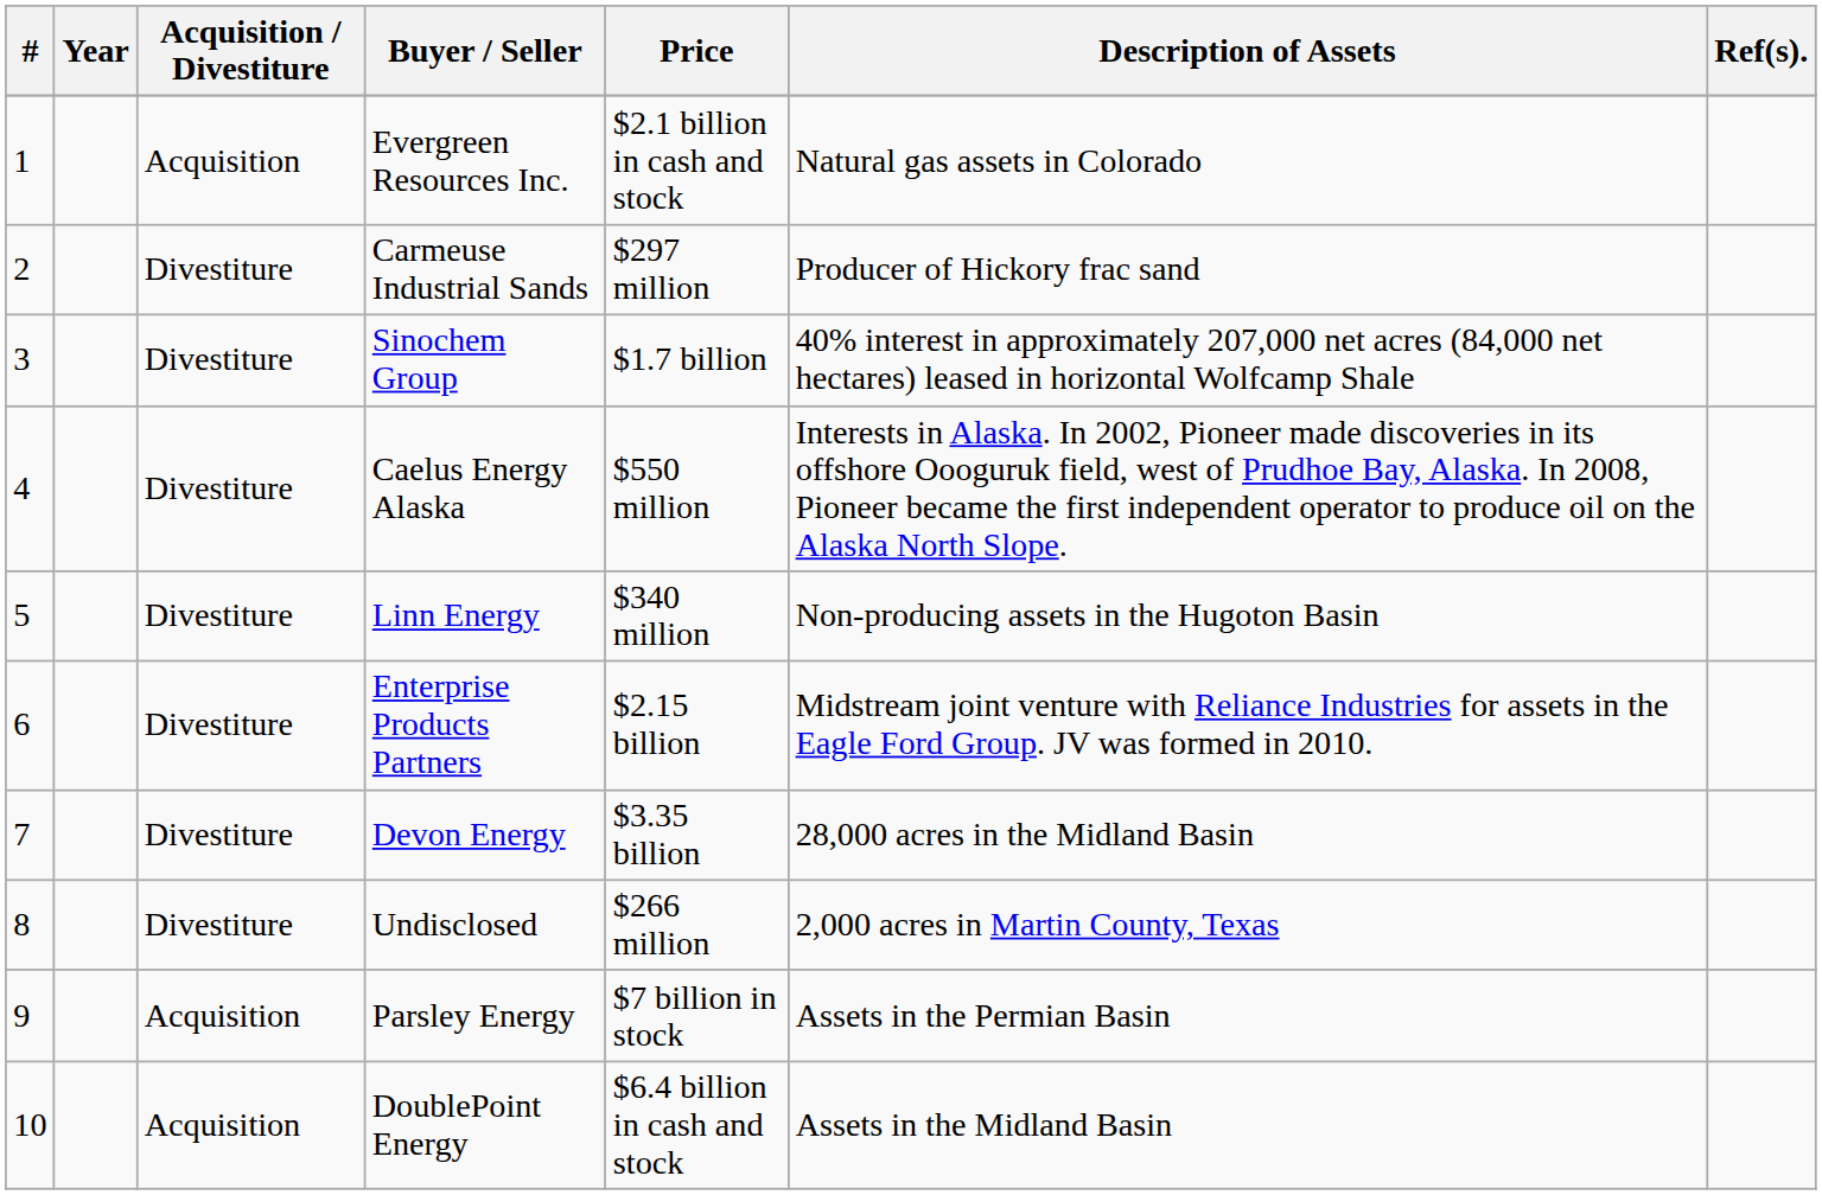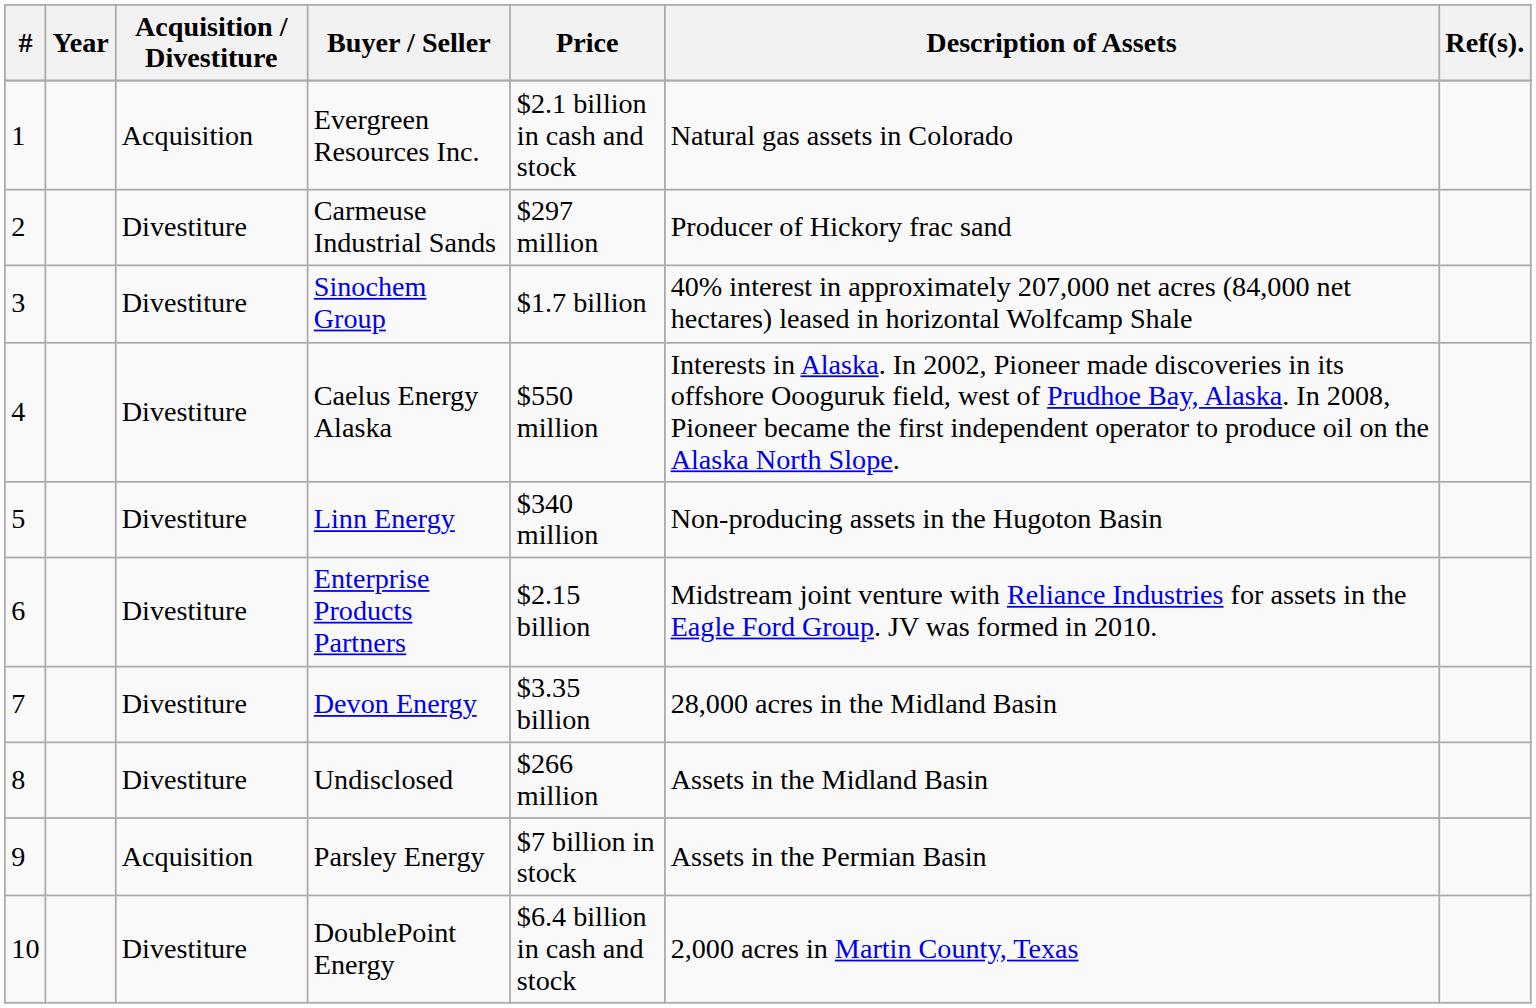 <table class="wikitable sortable">
 <tr>
 <th scope="col">#</th>
 <th scope="col">Year</th>
 <th scope="col">Acquisition / Divestiture</th>
 <th scope="col">Buyer / Seller</th>
 <th scope="col" style="width:80px;">Price</th>
 <th scope="col">Description of Assets</th>
 <th scope="col" class="unsortable">Ref(s).</th>
 </tr>
 <tr>
 </tr>
 <tr>
 <td>1</td>
 <td></td>
 <td>Acquisition</td>
 <td>Evergreen Resources Inc.</td>
 <td>$2.1 billion in cash and stock</td>
 <td>Natural gas assets in Colorado</td>
 <td></td>
 </tr>
 <tr>
 <td>2</td>
 <td></td>
 <td>Divestiture</td>
 <td>Carmeuse Industrial Sands</td>
 <td>$297 million</td>
 <td>Producer of Hickory frac sand</td>
 <td></td>
 </tr>
 <tr>
 <td>3</td>
 <td></td>
 <td>Divestiture</td>
 <td><a href='#'>Sinochem Group</a></td>
 <td>$1.7 billion</td>
 <td>40% interest in approximately 207,000 net acres (84,000 net hectares) leased in horizontal Wolfcamp Shale</td>
 <td></td>
 </tr>
 <tr>
 <td>4</td>
 <td></td>
 <td>Divestiture</td>
 <td>Caelus Energy Alaska</td>
 <td>$550 million</td>
 <td>Interests in <a href='#'>Alaska</a>. In 2002, Pioneer made discoveries in its offshore Oooguruk field, west of <a href='#'>Prudhoe Bay, Alaska</a>. In 2008, Pioneer became the first independent operator to produce oil on the <a href='#'>Alaska North Slope</a>.</td>
 <td></td>
 </tr>
 <tr>
 <td>5</td>
 <td></td>
 <td>Divestiture</td>
 <td><a href='#'>Linn Energy</a></td>
 <td>$340 million</td>
 <td>Non-producing assets in the Hugoton Basin</td>
 <td></td>
 </tr>
 <tr>
 <td>6</td>
 <td></td>
 <td>Divestiture</td>
 <td><a href='#'>Enterprise Products Partners</a></td>
 <td>$2.15 billion</td>
 <td>Midstream joint venture with <a href='#'>Reliance Industries</a> for assets in the <a href='#'>Eagle Ford Group</a>. JV was formed in 2010.</td>
 <td></td>
 </tr>
 <tr>
 <td>7</td>
 <td></td>
 <td>Divestiture</td>
 <td><a href='#'>Devon Energy</a></td>
 <td>$3.35 billion</td>
 <td>28,000 acres in the Midland Basin</td>
 <td></td>
 </tr>
 <tr>
 <td>8</td>
 <td></td>
 <td>Divestiture</td>
 <td>Undisclosed</td>
 <td>$266 million</td>
-<td>2,000 acres in <a href='#'>Martin County, Texas</a></td>
+<td>Assets in the Midland Basin</td>
 <td></td>
 </tr>
 <tr>
 <td>9</td>
 <td></td>
 <td>Acquisition</td>
 <td>Parsley Energy</td>
 <td>$7 billion in stock</td>
 <td>Assets in the Permian Basin</td>
 <td></td>
 </tr>
 <tr>
 <td>10</td>
 <td></td>
-<td>Acquisition</td>
+<td>Divestiture</td>
 <td>DoublePoint Energy</td>
 <td>$6.4 billion in cash and stock</td>
-<td>Assets in the Midland Basin</td>
+<td>2,000 acres in <a href='#'>Martin County, Texas</a></td>
 <td></td>
 </tr>
 </table>
